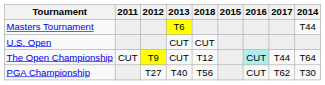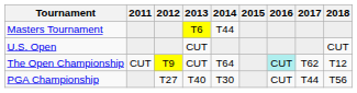 <table class="wikitable" style="font-size:95%;text-align:center;">
 <tr>
 <th>Tournament</th>
 <th>2011</th>
 <th>2012</th>
 <th>2013</th>
-<th>2018</th>
+<th>2014</th>
 <th>2015</th>
 <th>2016</th>
 <th>2017</th>
-<th>2014</th>
+<th>2018</th>
 </tr>
 <tr>
 <td align=left><a href='#'>Masters Tournament</a></td>
 <td style="background:#eeeeee;"></td>
 <td style="background:#eeeeee;"></td>
 <td style="background:yellow;">T6</td>
+<td>T44</td>
 <td style="background:#eeeeee;"></td>
 <td style="background:#eeeeee;"></td>
 <td style="background:#eeeeee;"></td>
 <td style="background:#eeeeee;"></td>
-<td>T44</td>
 </tr>
 <tr>
 <td align=left><a href='#'>U.S. Open</a></td>
 <td style="background:#eeeeee;"></td>
 <td style="background:#eeeeee;"></td>
 <td>CUT</td>
-<td>CUT</td>
 <td style="background:#eeeeee;"></td>
 <td style="background:#eeeeee;"></td>
 <td style="background:#eeeeee;"></td>
 <td style="background:#eeeeee;"></td>
+<td>CUT</td>
 </tr>
 <tr>
 <td align=left><a href='#'>The Open Championship</a></td>
 <td>CUT</td>
 <td style="background:yellow;">T9</td>
 <td>CUT</td>
-<td>T12</td>
+<td>T64</td>
 <td style="background:#eeeeee;"></td>
 <td style="background: paleturquoise;">CUT</td>
-<td>T44</td>
-<td>T64</td>
+<td>T62</td>
+<td>T12</td>
 </tr>
 <tr>
 <td align=left><a href='#'>PGA Championship</a></td>
 <td style="background:#eeeeee;"></td>
 <td>T27</td>
 <td>T40</td>
-<td>T56</td>
+<td>T30</td>
 <td style="background:#eeeeee;"></td>
 <td>CUT</td>
-<td>T62</td>
-<td>T30</td>
+<td>T44</td>
+<td>T56</td>
 </tr>
 </table>
